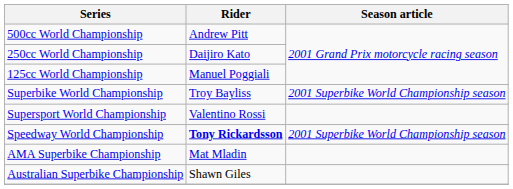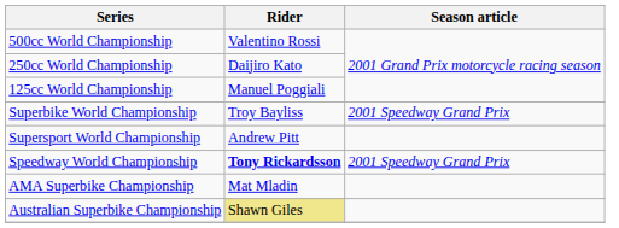 <table class="wikitable" style="font-size:85%;">
 <tr>
 <th>Series</th>
 <th>Rider</th>
 <th>Season article</th>
 </tr>
 <tr>
 <td><a href='#'>500cc World Championship</a></td>
-<td> <a href='#'>Andrew Pitt</a></td>
+<td> <a href='#'>Valentino Rossi</a></td>
 <td rowspan=3><em><a href='#'>2001 Grand Prix motorcycle racing season</a></em></td>
 </tr>
 <tr>
 <td><a href='#'>250cc World Championship</a></td>
 <td> <a href='#'>Daijiro Kato</a></td>
 </tr>
 <tr>
 <td><a href='#'>125cc World Championship</a></td>
 <td> <a href='#'>Manuel Poggiali</a></td>
 </tr>
 <tr>
 <td><a href='#'>Superbike World Championship</a></td>
 <td> <a href='#'>Troy Bayliss</a></td>
-<td><em><a href='#'>2001 Superbike World Championship season</a></em></td>
+<td><em><a href='#'>2001 Speedway Grand Prix</a></em></td>
 </tr>
 <tr>
 <td><a href='#'>Supersport World Championship</a></td>
-<td> <a href='#'>Valentino Rossi</a></td>
+<td> <a href='#'>Andrew Pitt</a></td>
 <td></td>
 </tr>
 <tr>
 <td><a href='#'>Speedway World Championship</a></td>
 <td><strong> <a href='#'>Tony Rickardsson</a></strong></td>
-<td><em><a href='#'>2001 Superbike World Championship season</a></em></td>
+<td><em><a href='#'>2001 Speedway Grand Prix</a></em></td>
 </tr>
 <tr>
 <td><a href='#'>AMA Superbike Championship</a></td>
 <td> <a href='#'>Mat Mladin</a></td>
 <td></td>
 </tr>
 <tr>
 <td><a href='#'>Australian Superbike Championship</a></td>
-<td> Shawn Giles</td>
+<td style="background: khaki;"> Shawn Giles</td>
 <td></td>
 </tr>
 <tr>
 </tr>
 </table>
